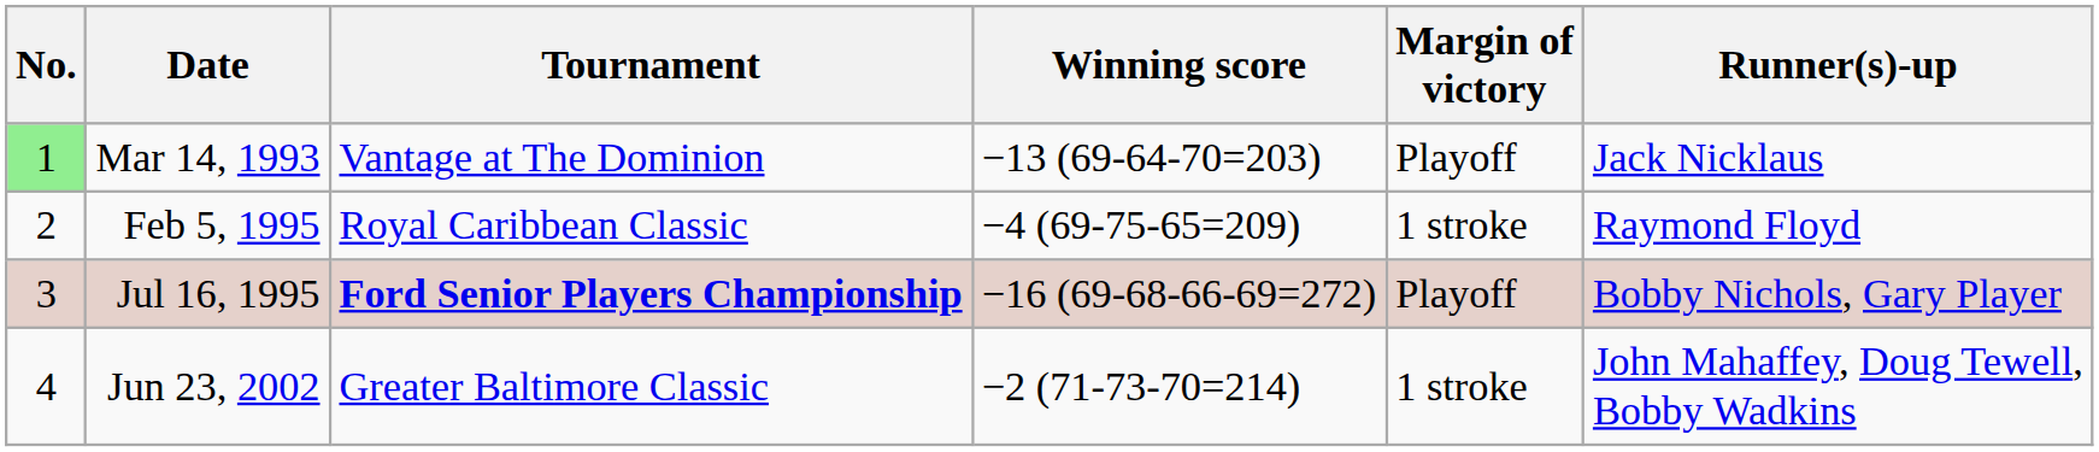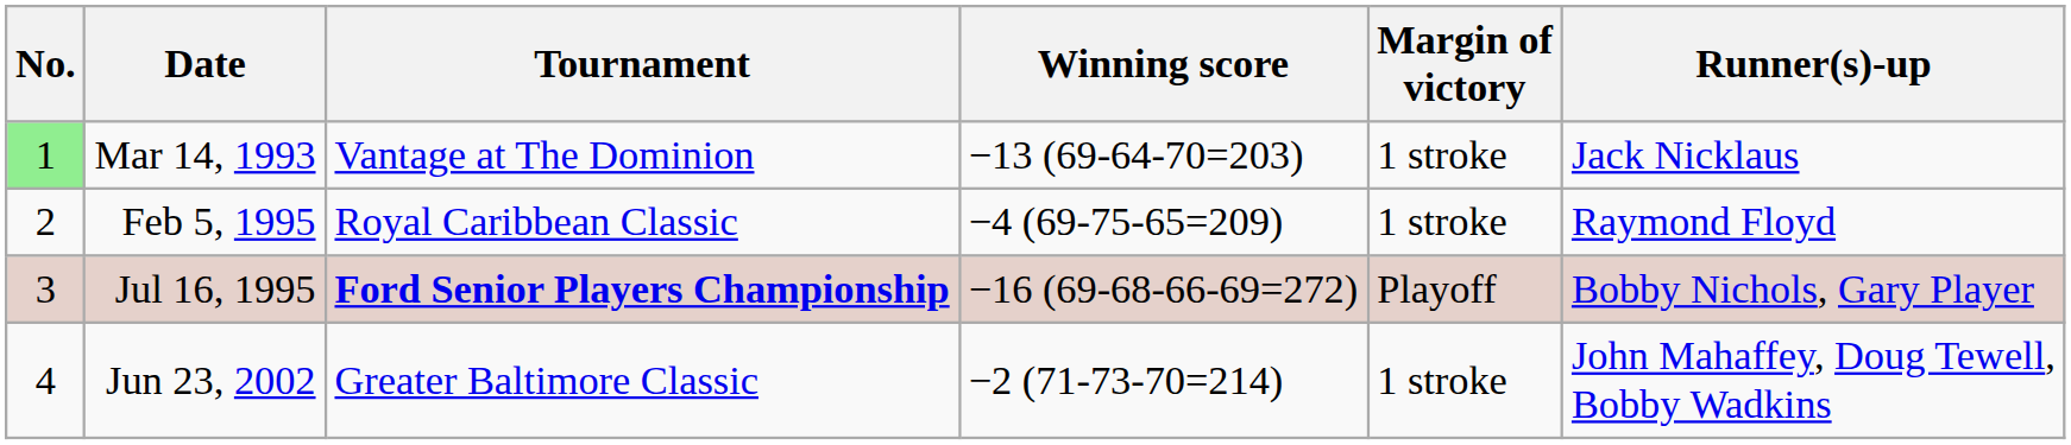 <table class="wikitable" style="font-size:95%;">
 <tr>
 <th>No.</th>
 <th>Date</th>
 <th>Tournament</th>
 <th>Winning score</th>
 <th>Margin of<br>victory</th>
 <th>Runner(s)-up</th>
 </tr>
 <tr>
 <td align=center style="background: lightgreen;">1</td>
 <td align=right>Mar 14, <a href='#'>1993</a></td>
 <td><a href='#'>Vantage at The Dominion</a></td>
 <td>−13 (69-64-70=203)</td>
-<td>Playoff</td>
+<td>1 stroke</td>
 <td> <a href='#'>Jack Nicklaus</a></td>
 </tr>
 <tr>
 <td align=center>2</td>
 <td align=right>Feb 5, <a href='#'>1995</a></td>
 <td><a href='#'>Royal Caribbean Classic</a></td>
 <td>−4 (69-75-65=209)</td>
 <td>1 stroke</td>
 <td> <a href='#'>Raymond Floyd</a></td>
 </tr>
 <tr style="background:#e5d1cb;">
 <td align=center>3</td>
 <td align=right>Jul 16, 1995</td>
 <td><strong><a href='#'>Ford Senior Players Championship</a></strong></td>
 <td>−16 (69-68-66-69=272)</td>
 <td>Playoff</td>
 <td> <a href='#'>Bobby Nichols</a>,  <a href='#'>Gary Player</a></td>
 </tr>
 <tr>
 <td align=center>4</td>
 <td align=right>Jun 23, <a href='#'>2002</a></td>
 <td><a href='#'>Greater Baltimore Classic</a></td>
 <td>−2 (71-73-70=214)</td>
 <td>1 stroke</td>
 <td> <a href='#'>John Mahaffey</a>,  <a href='#'>Doug Tewell</a>,<br> <a href='#'>Bobby Wadkins</a></td>
 </tr>
 </table>
